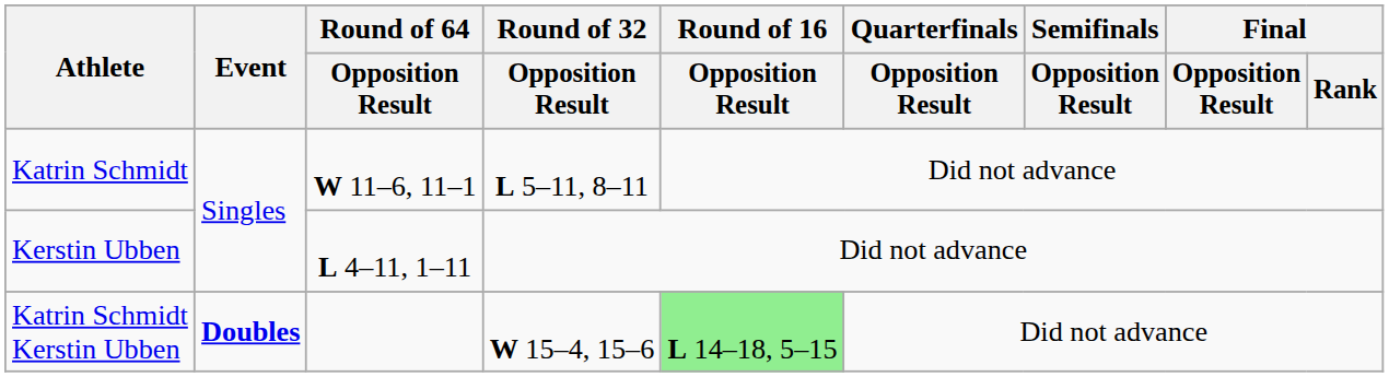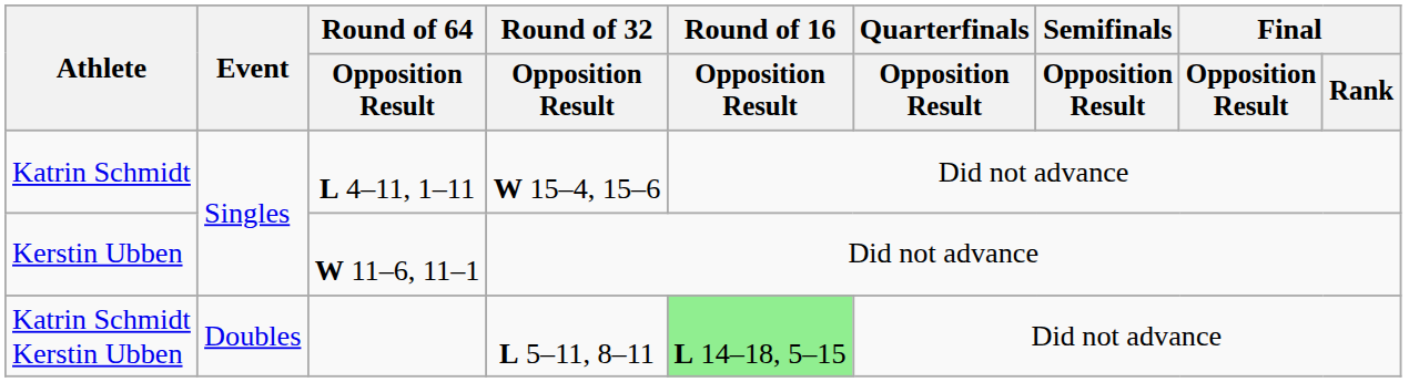 <table class="wikitable" style="font-size:90%">
 <tr>
 <th rowspan="2">Athlete</th>
 <th rowspan="2">Event</th>
 <th>Round of 64</th>
 <th>Round of 32</th>
 <th>Round of 16</th>
 <th>Quarterfinals</th>
 <th>Semifinals</th>
 <th colspan=2>Final</th>
 </tr>
 <tr style="font-size:95%">
 <th>Opposition<br>Result</th>
 <th>Opposition<br>Result</th>
 <th>Opposition<br>Result</th>
 <th>Opposition<br>Result</th>
 <th>Opposition<br>Result</th>
 <th>Opposition<br>Result</th>
 <th>Rank</th>
 </tr>
 <tr align=center>
 <td align=left><a href='#'>Katrin Schmidt</a></td>
 <td align=left rowspan=2><a href='#'>Singles</a></td>
-<td><br><strong>W</strong> 11–6, 11–1</td>
-<td><br><strong>L</strong> 5–11, 8–11</td>
+<td><br><strong>L</strong> 4–11, 1–11</td>
+<td><br><strong>W</strong> 15–4, 15–6</td>
 <td colspan=5>Did not advance</td>
 </tr>
 <tr align=center>
 <td align=left><a href='#'>Kerstin Ubben</a></td>
-<td><br><strong>L</strong> 4–11, 1–11</td>
+<td><br><strong>W</strong> 11–6, 11–1</td>
 <td colspan=6>Did not advance</td>
 </tr>
 <tr align=center>
 <td align=left><a href='#'>Katrin Schmidt</a><br><a href='#'>Kerstin Ubben</a></td>
-<td align=left><strong><a href='#'>Doubles</a></strong></td>
+<td align=left><a href='#'>Doubles</a></td>
 <td></td>
-<td><br><strong>W</strong> 15–4, 15–6</td>
+<td><br><strong>L</strong> 5–11, 8–11</td>
 <td style="background: lightgreen;"><br><strong>L</strong> 14–18, 5–15</td>
 <td colspan=4>Did not advance</td>
 </tr>
 </table>
